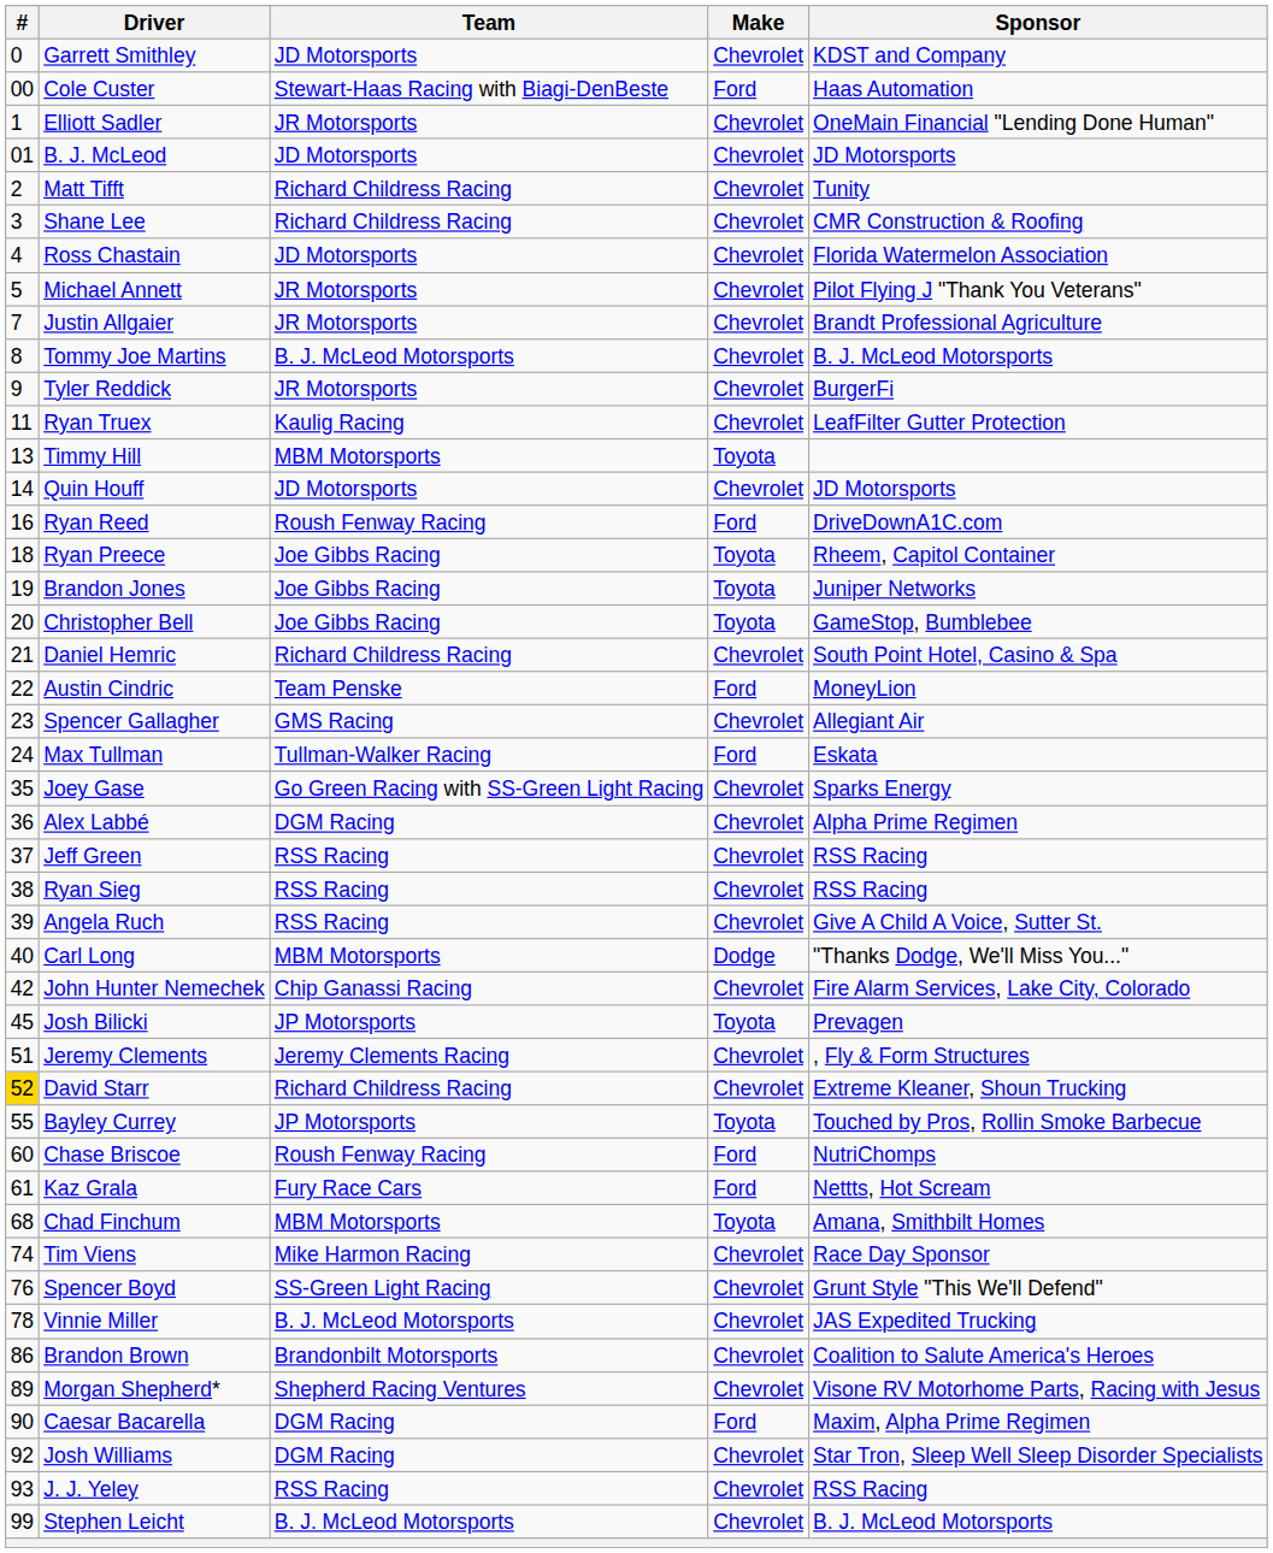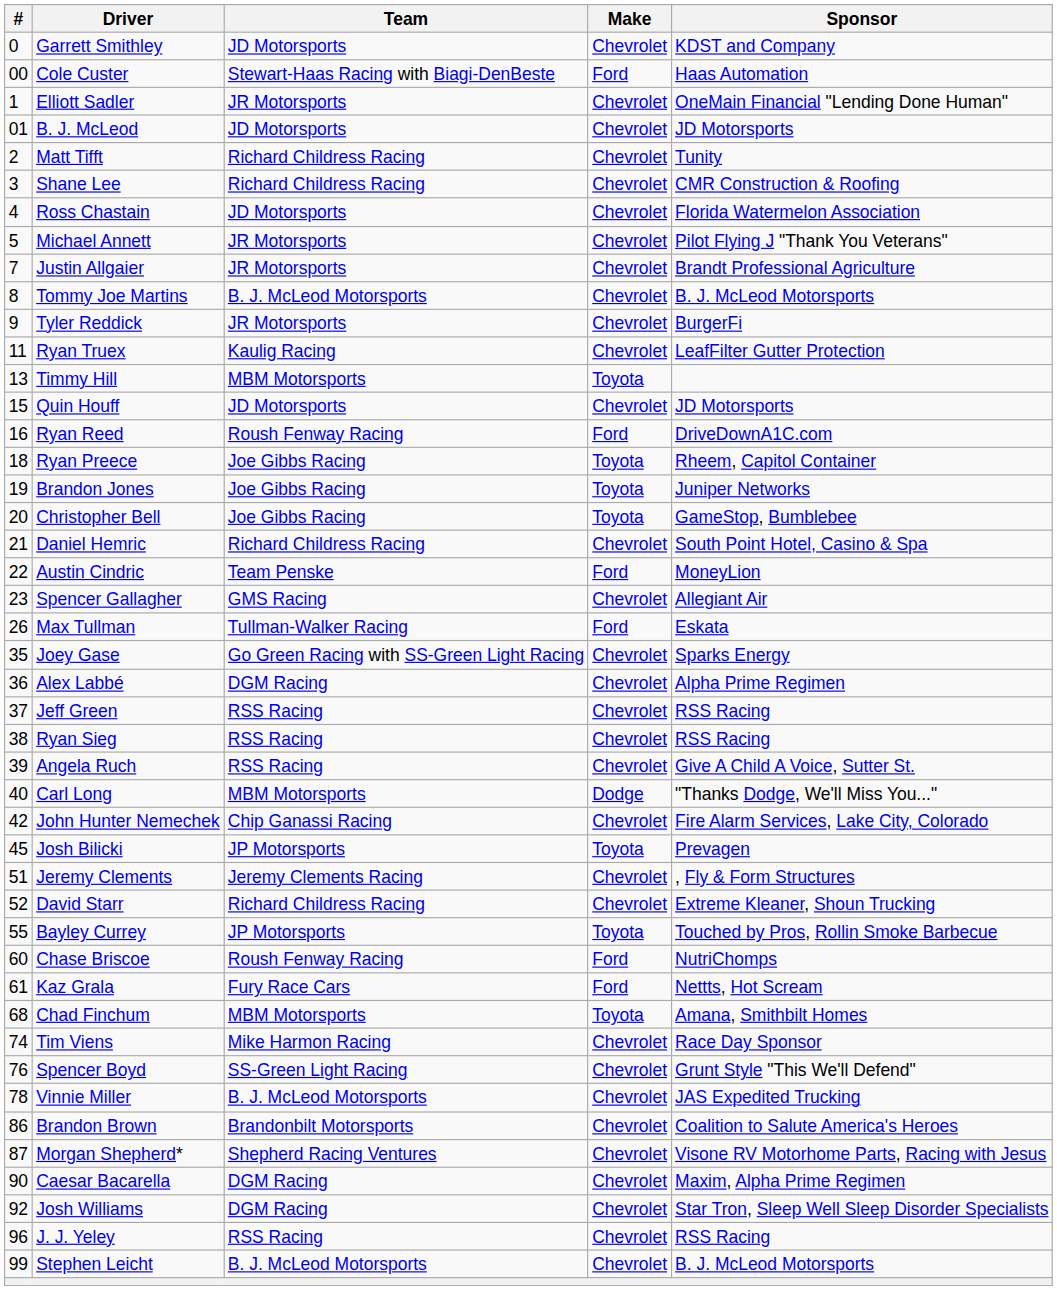 <table class="wikitable" style="font-size:95%">
 <tr>
 <th>#</th>
 <th>Driver</th>
 <th>Team</th>
 <th>Make</th>
 <th>Sponsor</th>
 </tr>
 <tr>
 <td>0</td>
 <td><a href='#'>Garrett Smithley</a></td>
 <td><a href='#'>JD Motorsports</a></td>
 <td><a href='#'>Chevrolet</a></td>
 <td><a href='#'>KDST and Company</a></td>
 </tr>
 <tr>
 <td>00</td>
 <td><a href='#'>Cole Custer</a></td>
 <td><a href='#'>Stewart-Haas Racing</a> with <a href='#'>Biagi-DenBeste</a></td>
 <td><a href='#'>Ford</a></td>
 <td><a href='#'>Haas Automation</a></td>
 </tr>
 <tr>
 <td>1</td>
 <td><a href='#'>Elliott Sadler</a></td>
 <td><a href='#'>JR Motorsports</a></td>
 <td><a href='#'>Chevrolet</a></td>
 <td><a href='#'>OneMain Financial</a> "Lending Done Human"</td>
 </tr>
 <tr>
 <td>01</td>
 <td><a href='#'>B. J. McLeod</a></td>
 <td><a href='#'>JD Motorsports</a></td>
 <td><a href='#'>Chevrolet</a></td>
 <td><a href='#'>JD Motorsports</a></td>
 </tr>
 <tr>
 <td>2</td>
 <td><a href='#'>Matt Tifft</a></td>
 <td><a href='#'>Richard Childress Racing</a></td>
 <td><a href='#'>Chevrolet</a></td>
 <td><a href='#'>Tunity</a></td>
 </tr>
 <tr>
 <td>3</td>
 <td><a href='#'>Shane Lee</a></td>
 <td><a href='#'>Richard Childress Racing</a></td>
 <td><a href='#'>Chevrolet</a></td>
 <td><a href='#'>CMR Construction & Roofing</a></td>
 </tr>
 <tr>
 <td>4</td>
 <td><a href='#'>Ross Chastain</a></td>
 <td><a href='#'>JD Motorsports</a></td>
 <td><a href='#'>Chevrolet</a></td>
 <td><a href='#'>Florida Watermelon Association</a></td>
 </tr>
 <tr>
 <td>5</td>
 <td><a href='#'>Michael Annett</a></td>
 <td><a href='#'>JR Motorsports</a></td>
 <td><a href='#'>Chevrolet</a></td>
 <td><a href='#'>Pilot Flying J</a> "Thank You Veterans"</td>
 </tr>
 <tr>
 <td>7</td>
 <td><a href='#'>Justin Allgaier</a></td>
 <td><a href='#'>JR Motorsports</a></td>
 <td><a href='#'>Chevrolet</a></td>
 <td><a href='#'>Brandt Professional Agriculture</a></td>
 </tr>
 <tr>
 <td>8</td>
 <td><a href='#'>Tommy Joe Martins</a></td>
 <td><a href='#'>B. J. McLeod Motorsports</a></td>
 <td><a href='#'>Chevrolet</a></td>
 <td><a href='#'>B. J. McLeod Motorsports</a></td>
 </tr>
 <tr>
 <td>9</td>
 <td><a href='#'>Tyler Reddick</a></td>
 <td><a href='#'>JR Motorsports</a></td>
 <td><a href='#'>Chevrolet</a></td>
 <td><a href='#'>BurgerFi</a></td>
 </tr>
 <tr>
 <td>11</td>
 <td><a href='#'>Ryan Truex</a></td>
 <td><a href='#'>Kaulig Racing</a></td>
 <td><a href='#'>Chevrolet</a></td>
 <td><a href='#'>LeafFilter Gutter Protection</a></td>
 </tr>
 <tr>
 <td>13</td>
 <td><a href='#'>Timmy Hill</a></td>
 <td><a href='#'>MBM Motorsports</a></td>
 <td><a href='#'>Toyota</a></td>
 <td></td>
 </tr>
 <tr>
-<td>14</td>
+<td>15</td>
 <td><a href='#'>Quin Houff</a></td>
 <td><a href='#'>JD Motorsports</a></td>
 <td><a href='#'>Chevrolet</a></td>
 <td><a href='#'>JD Motorsports</a></td>
 </tr>
 <tr>
 <td>16</td>
 <td><a href='#'>Ryan Reed</a></td>
 <td><a href='#'>Roush Fenway Racing</a></td>
 <td><a href='#'>Ford</a></td>
 <td><a href='#'>DriveDownA1C.com</a></td>
 </tr>
 <tr>
 <td>18</td>
 <td><a href='#'>Ryan Preece</a></td>
 <td><a href='#'>Joe Gibbs Racing</a></td>
 <td><a href='#'>Toyota</a></td>
 <td><a href='#'>Rheem</a>, <a href='#'>Capitol Container</a></td>
 </tr>
 <tr>
 <td>19</td>
 <td><a href='#'>Brandon Jones</a></td>
 <td><a href='#'>Joe Gibbs Racing</a></td>
 <td><a href='#'>Toyota</a></td>
 <td><a href='#'>Juniper Networks</a></td>
 </tr>
 <tr>
 <td>20</td>
 <td><a href='#'>Christopher Bell</a></td>
 <td><a href='#'>Joe Gibbs Racing</a></td>
 <td><a href='#'>Toyota</a></td>
 <td><a href='#'>GameStop</a>, <a href='#'>Bumblebee</a></td>
 </tr>
 <tr>
 <td>21</td>
 <td><a href='#'>Daniel Hemric</a></td>
 <td><a href='#'>Richard Childress Racing</a></td>
 <td><a href='#'>Chevrolet</a></td>
 <td><a href='#'>South Point Hotel, Casino & Spa</a></td>
 </tr>
 <tr>
 <td>22</td>
 <td><a href='#'>Austin Cindric</a></td>
 <td><a href='#'>Team Penske</a></td>
 <td><a href='#'>Ford</a></td>
 <td><a href='#'>MoneyLion</a></td>
 </tr>
 <tr>
 <td>23</td>
 <td><a href='#'>Spencer Gallagher</a></td>
 <td><a href='#'>GMS Racing</a></td>
 <td><a href='#'>Chevrolet</a></td>
 <td><a href='#'>Allegiant Air</a></td>
 </tr>
 <tr>
-<td>24</td>
+<td>26</td>
 <td><a href='#'>Max Tullman</a></td>
 <td><a href='#'>Tullman-Walker Racing</a></td>
 <td><a href='#'>Ford</a></td>
 <td><a href='#'>Eskata</a></td>
 </tr>
 <tr>
 <td>35</td>
 <td><a href='#'>Joey Gase</a></td>
 <td><a href='#'>Go Green Racing</a> with <a href='#'>SS-Green Light Racing</a></td>
 <td><a href='#'>Chevrolet</a></td>
 <td><a href='#'>Sparks Energy</a></td>
 </tr>
 <tr>
 <td>36</td>
 <td><a href='#'>Alex Labbé</a></td>
 <td><a href='#'>DGM Racing</a></td>
 <td><a href='#'>Chevrolet</a></td>
 <td><a href='#'>Alpha Prime Regimen</a></td>
 </tr>
 <tr>
 <td>37</td>
 <td><a href='#'>Jeff Green</a></td>
 <td><a href='#'>RSS Racing</a></td>
 <td><a href='#'>Chevrolet</a></td>
 <td><a href='#'>RSS Racing</a></td>
 </tr>
 <tr>
 <td>38</td>
 <td><a href='#'>Ryan Sieg</a></td>
 <td><a href='#'>RSS Racing</a></td>
 <td><a href='#'>Chevrolet</a></td>
 <td><a href='#'>RSS Racing</a></td>
 </tr>
 <tr>
 <td>39</td>
 <td><a href='#'>Angela Ruch</a></td>
 <td><a href='#'>RSS Racing</a></td>
 <td><a href='#'>Chevrolet</a></td>
 <td><a href='#'>Give A Child A Voice</a>, <a href='#'>Sutter St.</a></td>
 </tr>
 <tr>
 <td>40</td>
 <td><a href='#'>Carl Long</a></td>
 <td><a href='#'>MBM Motorsports</a></td>
 <td><a href='#'>Dodge</a></td>
 <td> "Thanks <a href='#'>Dodge</a>, We'll Miss You..."</td>
 </tr>
 <tr>
 <td>42</td>
 <td><a href='#'>John Hunter Nemechek</a></td>
 <td><a href='#'>Chip Ganassi Racing</a></td>
 <td><a href='#'>Chevrolet</a></td>
 <td><a href='#'>Fire Alarm Services</a>, <a href='#'>Lake City, Colorado</a></td>
 </tr>
 <tr>
 <td>45</td>
 <td><a href='#'>Josh Bilicki</a></td>
 <td><a href='#'>JP Motorsports</a></td>
 <td><a href='#'>Toyota</a></td>
 <td><a href='#'>Prevagen</a></td>
 </tr>
 <tr>
 <td>51</td>
 <td><a href='#'>Jeremy Clements</a></td>
 <td><a href='#'>Jeremy Clements Racing</a></td>
 <td><a href='#'>Chevrolet</a></td>
 <td>, <a href='#'>Fly & Form Structures</a></td>
 </tr>
 <tr>
-<td style="background: gold;">52</td>
+<td>52</td>
 <td><a href='#'>David Starr</a></td>
 <td><a href='#'>Richard Childress Racing</a></td>
 <td><a href='#'>Chevrolet</a></td>
 <td><a href='#'>Extreme Kleaner</a>, <a href='#'>Shoun Trucking</a></td>
 </tr>
 <tr>
 <td>55</td>
 <td><a href='#'>Bayley Currey</a></td>
 <td><a href='#'>JP Motorsports</a></td>
 <td><a href='#'>Toyota</a></td>
 <td><a href='#'>Touched by Pros</a>, <a href='#'>Rollin Smoke Barbecue</a></td>
 </tr>
 <tr>
 <td>60</td>
 <td><a href='#'>Chase Briscoe</a></td>
 <td><a href='#'>Roush Fenway Racing</a></td>
 <td><a href='#'>Ford</a></td>
 <td><a href='#'>NutriChomps</a></td>
 </tr>
 <tr>
 <td>61</td>
 <td><a href='#'>Kaz Grala</a></td>
 <td><a href='#'>Fury Race Cars</a></td>
 <td><a href='#'>Ford</a></td>
 <td><a href='#'>Nettts</a>, <a href='#'>Hot Scream</a></td>
 </tr>
 <tr>
 <td>68</td>
 <td><a href='#'>Chad Finchum</a></td>
 <td><a href='#'>MBM Motorsports</a></td>
 <td><a href='#'>Toyota</a></td>
 <td><a href='#'>Amana</a>, <a href='#'>Smithbilt Homes</a></td>
 </tr>
 <tr>
 <td>74</td>
 <td><a href='#'>Tim Viens</a></td>
 <td><a href='#'>Mike Harmon Racing</a></td>
 <td><a href='#'>Chevrolet</a></td>
 <td><a href='#'>Race Day Sponsor</a></td>
 </tr>
 <tr>
 <td>76</td>
 <td><a href='#'>Spencer Boyd</a></td>
 <td><a href='#'>SS-Green Light Racing</a></td>
 <td><a href='#'>Chevrolet</a></td>
 <td><a href='#'>Grunt Style</a> "This We'll Defend"</td>
 </tr>
 <tr>
 <td>78</td>
 <td><a href='#'>Vinnie Miller</a></td>
 <td><a href='#'>B. J. McLeod Motorsports</a></td>
 <td><a href='#'>Chevrolet</a></td>
 <td><a href='#'>JAS Expedited Trucking</a></td>
 </tr>
 <tr>
 <td>86</td>
 <td><a href='#'>Brandon Brown</a></td>
 <td><a href='#'>Brandonbilt Motorsports</a></td>
 <td><a href='#'>Chevrolet</a></td>
 <td><a href='#'>Coalition to Salute America's Heroes</a></td>
 </tr>
 <tr>
-<td>89</td>
+<td>87</td>
 <td><a href='#'>Morgan Shepherd</a>*</td>
 <td><a href='#'>Shepherd Racing Ventures</a></td>
 <td><a href='#'>Chevrolet</a></td>
 <td><a href='#'>Visone RV Motorhome Parts</a>, <a href='#'>Racing with Jesus</a></td>
 </tr>
 <tr>
 <td>90</td>
 <td><a href='#'>Caesar Bacarella</a></td>
 <td><a href='#'>DGM Racing</a></td>
-<td><a href='#'>Ford</a></td>
+<td><a href='#'>Chevrolet</a></td>
 <td><a href='#'>Maxim</a>, <a href='#'>Alpha Prime Regimen</a></td>
 </tr>
 <tr>
 <td>92</td>
 <td><a href='#'>Josh Williams</a></td>
 <td><a href='#'>DGM Racing</a></td>
 <td><a href='#'>Chevrolet</a></td>
 <td><a href='#'>Star Tron</a>, <a href='#'>Sleep Well Sleep Disorder Specialists</a></td>
 </tr>
 <tr>
-<td>93</td>
+<td>96</td>
 <td><a href='#'>J. J. Yeley</a></td>
 <td><a href='#'>RSS Racing</a></td>
 <td><a href='#'>Chevrolet</a></td>
 <td><a href='#'>RSS Racing</a></td>
 </tr>
 <tr>
 <td>99</td>
 <td><a href='#'>Stephen Leicht</a></td>
 <td><a href='#'>B. J. McLeod Motorsports</a></td>
 <td><a href='#'>Chevrolet</a></td>
 <td><a href='#'>B. J. McLeod Motorsports</a></td>
 </tr>
 <tr>
 <th colspan="5"></th>
 </tr>
 </table>
